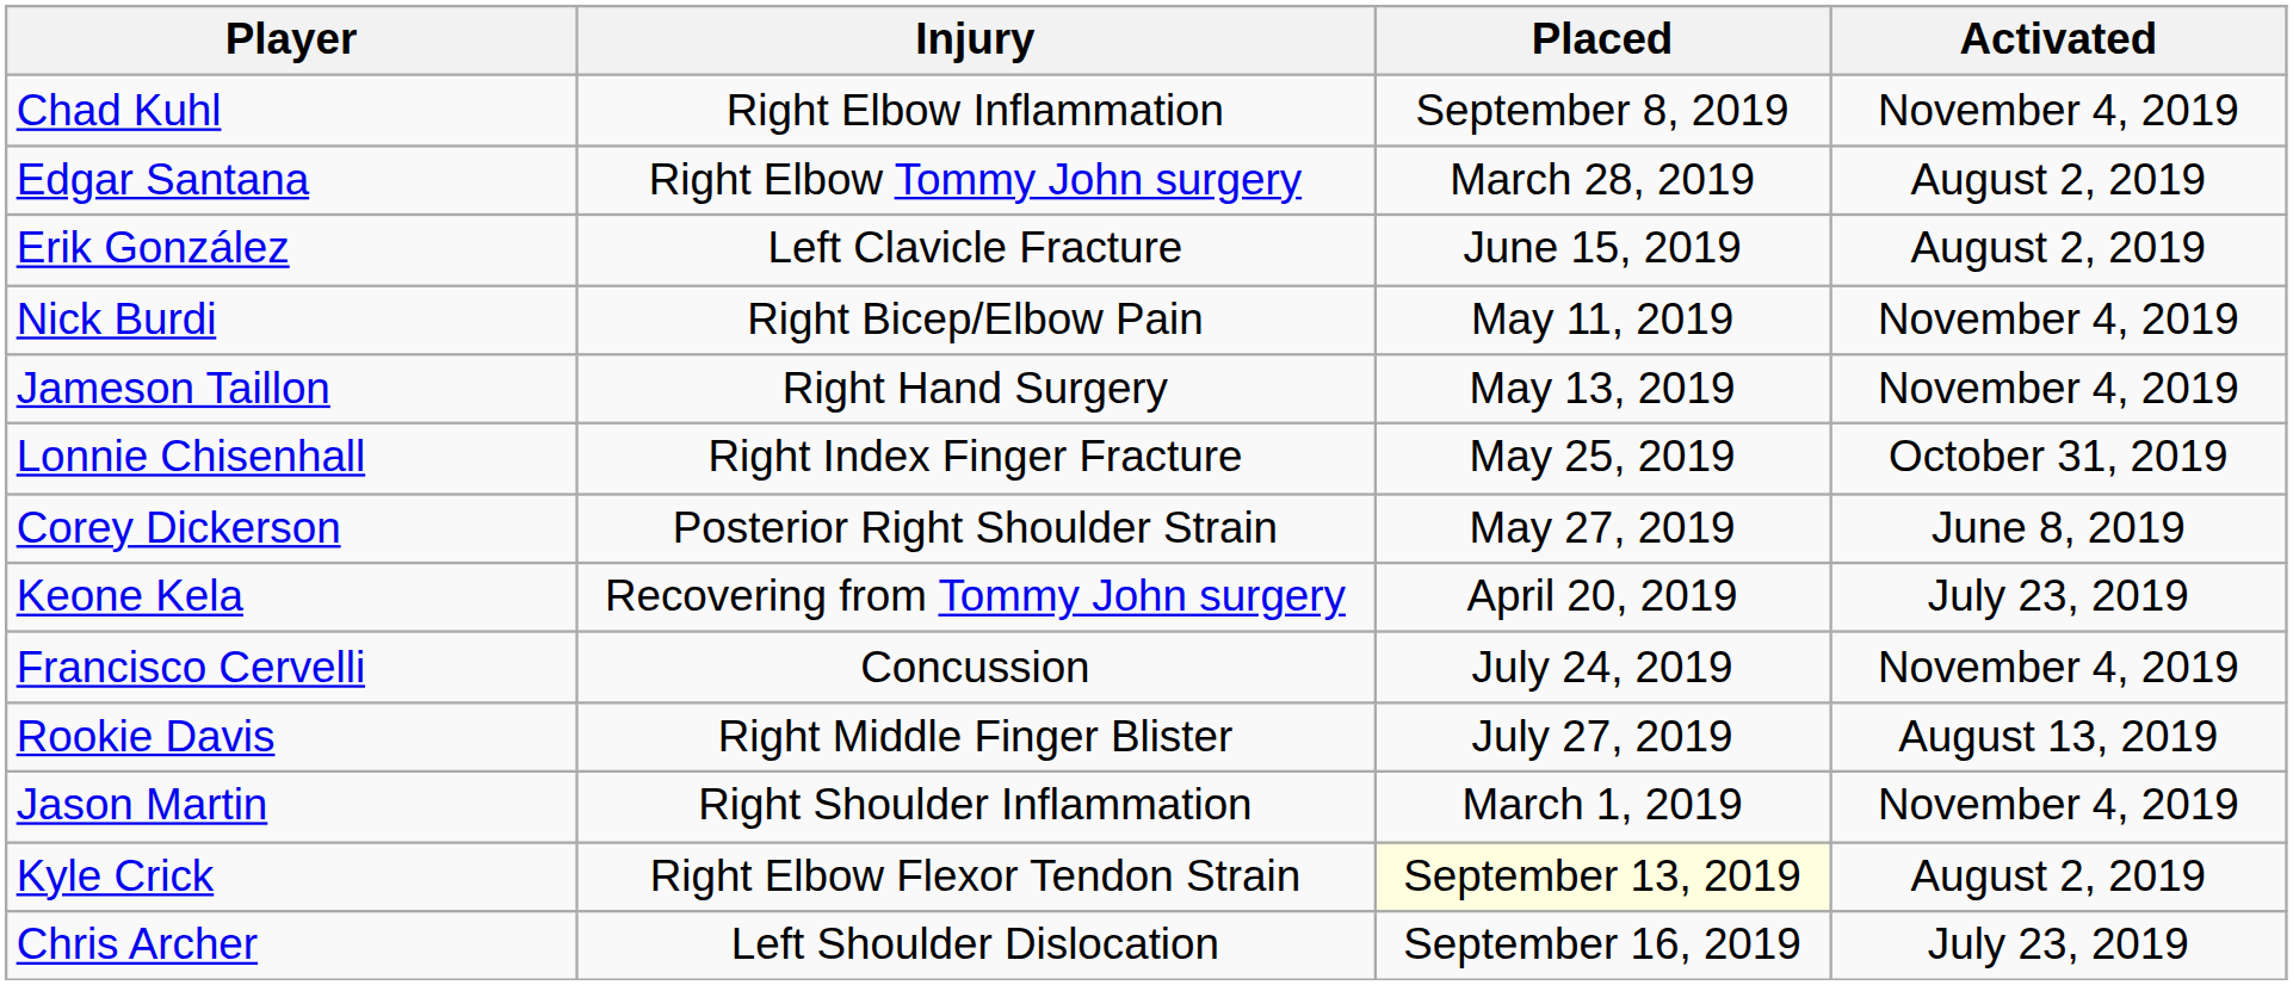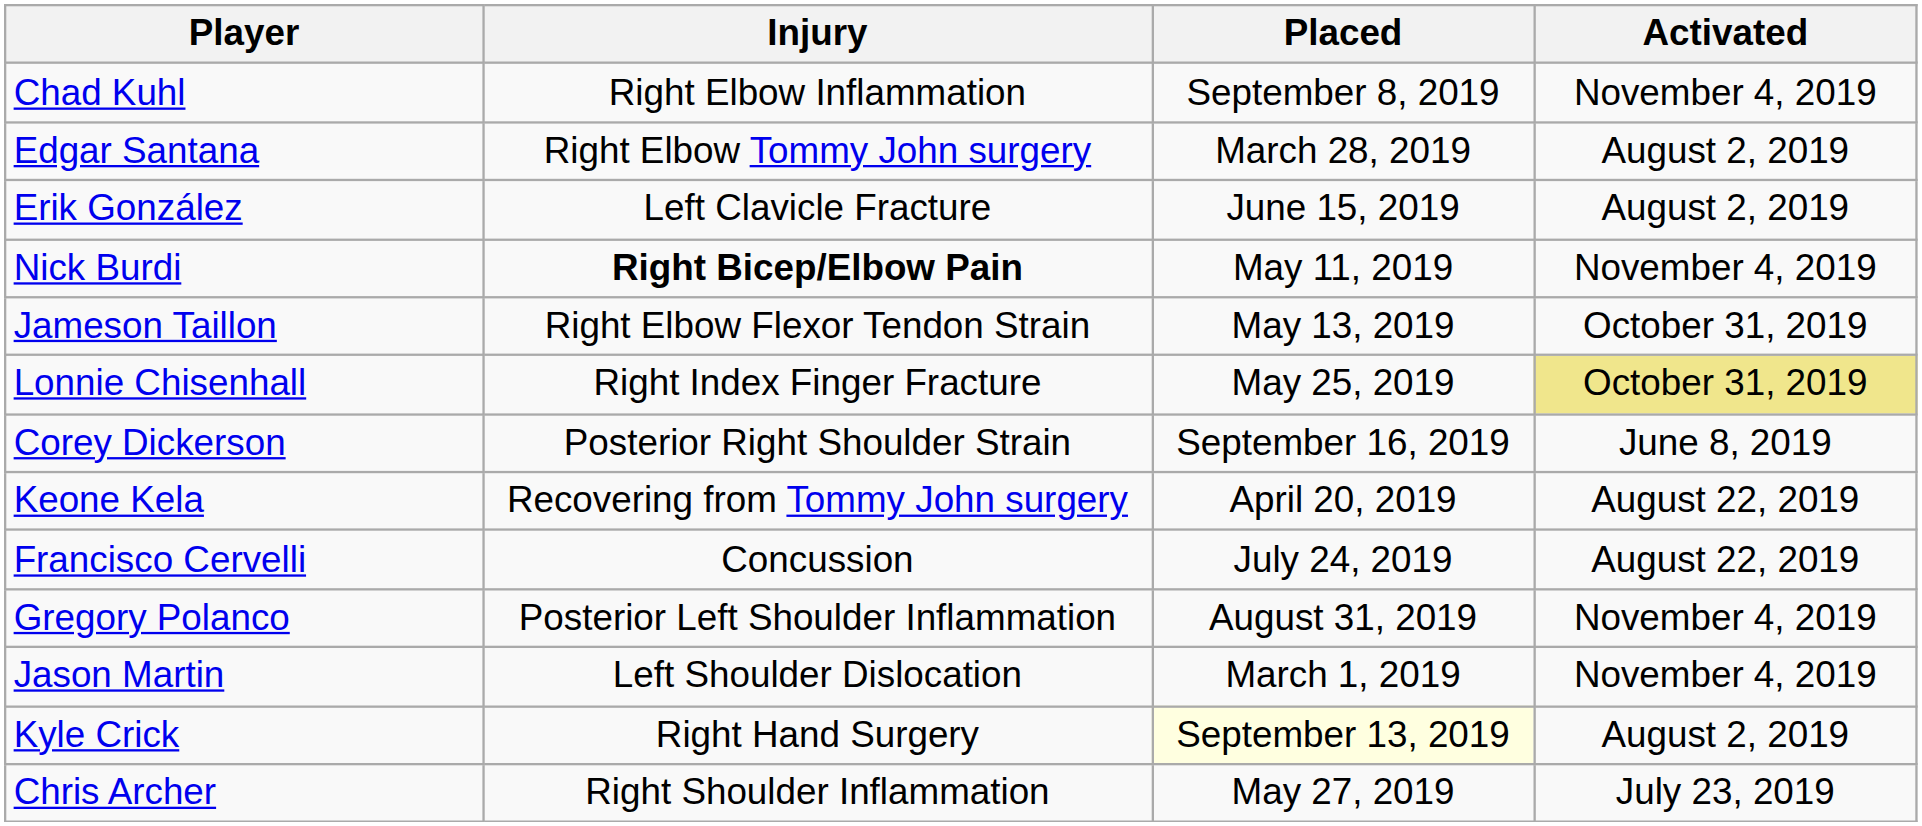 <table class="wikitable" style="width:52em; border:0; text-align:center;">
 <tr>
 <th width=25%>Player</th>
 <th width=35% class=unsortable>Injury</th>
 <th width=20% class=unsortable>Placed</th>
 <th width=20% class=unsortable>Activated</th>
 </tr>
 <tr>
 <td align=left><a href='#'>Chad Kuhl</a></td>
 <td>Right Elbow Inflammation</td>
 <td>September 8, 2019</td>
 <td>November 4, 2019</td>
 </tr>
 <tr>
 <td align=left><a href='#'>Edgar Santana</a></td>
 <td>Right Elbow <a href='#'>Tommy John surgery</a></td>
 <td>March 28, 2019</td>
 <td>August 2, 2019</td>
 </tr>
 <tr>
 <td align=left><a href='#'>Erik González</a></td>
 <td>Left Clavicle Fracture</td>
 <td>June 15, 2019</td>
 <td>August 2, 2019</td>
 </tr>
 <tr>
 <td align=left><a href='#'>Nick Burdi</a></td>
-<td>Right Bicep/Elbow Pain</td>
+<td><strong>Right Bicep/Elbow Pain</strong></td>
 <td>May 11, 2019</td>
 <td>November 4, 2019</td>
 </tr>
 <tr>
 <td align=left><a href='#'>Jameson Taillon</a></td>
-<td>Right Hand Surgery</td>
+<td>Right Elbow Flexor Tendon Strain</td>
 <td>May 13, 2019</td>
-<td>November 4, 2019</td>
+<td>October 31, 2019</td>
 </tr>
 <tr>
 <td align=left><a href='#'>Lonnie Chisenhall</a></td>
 <td>Right Index Finger Fracture</td>
 <td>May 25, 2019</td>
-<td>October 31, 2019</td>
+<td style="background: khaki;">October 31, 2019</td>
 </tr>
 <tr>
 <td align=left><a href='#'>Corey Dickerson</a></td>
 <td>Posterior Right Shoulder Strain</td>
-<td>May 27, 2019</td>
+<td>September 16, 2019</td>
 <td>June 8, 2019</td>
 </tr>
 <tr>
 <td align=left><a href='#'>Keone Kela</a></td>
 <td>Recovering from <a href='#'>Tommy John surgery</a></td>
 <td>April 20, 2019</td>
-<td>July 23, 2019</td>
+<td>August 22, 2019</td>
 </tr>
 <tr>
 <td align=left><a href='#'>Francisco Cervelli</a></td>
 <td>Concussion</td>
 <td>July 24, 2019</td>
+<td>August 22, 2019</td>
+</tr>
+<tr>
+<td align=left><a href='#'>Gregory Polanco</a></td>
+<td>Posterior Left Shoulder Inflammation</td>
+<td>August 31, 2019</td>
 <td>November 4, 2019</td>
 </tr>
 <tr>
-<td align=left><a href='#'>Rookie Davis</a></td>
-<td>Right Middle Finger Blister</td>
-<td>July 27, 2019</td>
-<td>August 13, 2019</td>
-</tr>
-<tr>
 <td align=left><a href='#'>Jason Martin</a></td>
-<td>Right Shoulder Inflammation</td>
+<td>Left Shoulder Dislocation</td>
 <td>March 1, 2019</td>
 <td>November 4, 2019</td>
 </tr>
 <tr>
 <td align=left><a href='#'>Kyle Crick</a></td>
-<td>Right Elbow Flexor Tendon Strain</td>
+<td>Right Hand Surgery</td>
 <td style="background: lightyellow;">September 13, 2019</td>
 <td>August 2, 2019</td>
 </tr>
 <tr>
 <td align=left><a href='#'>Chris Archer</a></td>
-<td>Left Shoulder Dislocation</td>
-<td>September 16, 2019</td>
+<td>Right Shoulder Inflammation</td>
+<td>May 27, 2019</td>
 <td>July 23, 2019</td>
 </tr>
 <tr>
 </tr>
 </table>
